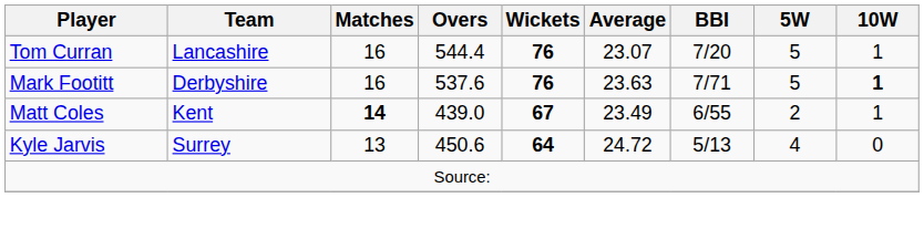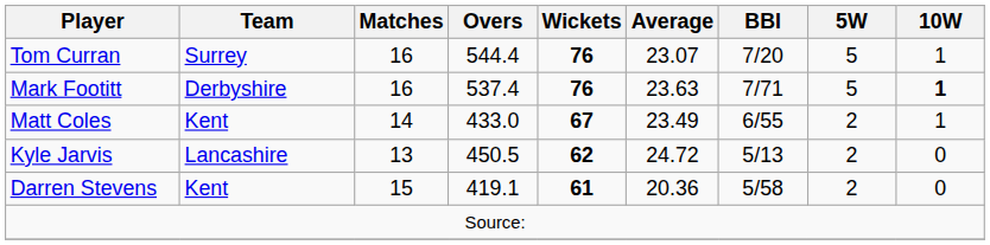 <table class="wikitable" style="text-align:center;">
 <tr>
 <th width=125>Player</th>
 <th width=125>Team</th>
 <th width=60>Matches</th>
 <th width=60>Overs</th>
 <th width=60>Wickets</th>
 <th width=60>Average</th>
 <th width=60>BBI</th>
 <th width=60>5W</th>
 <th width=60>10W</th>
 </tr>
 <tr>
 <td align="left"><a href='#'>Tom Curran</a></td>
-<td align="left"><a href='#'>Lancashire</a></td>
+<td align="left"><a href='#'>Surrey</a></td>
 <td>16</td>
 <td>544.4</td>
 <td><strong>76</strong></td>
 <td>23.07</td>
 <td>7/20</td>
 <td>5</td>
 <td>1</td>
 </tr>
 <tr>
 <td align="left"><a href='#'>Mark Footitt</a></td>
 <td align="left"><a href='#'>Derbyshire</a></td>
 <td>16</td>
-<td>537.6</td>
+<td>537.4</td>
 <td><strong>76</strong></td>
 <td>23.63</td>
 <td>7/71</td>
 <td>5</td>
 <td><strong>1</strong></td>
 </tr>
 <tr>
 <td align="left"><a href='#'>Matt Coles</a></td>
 <td align="left"><a href='#'>Kent</a></td>
-<td><strong>14</strong></td>
-<td>439.0</td>
+<td>14</td>
+<td>433.0</td>
 <td><strong>67</strong></td>
 <td>23.49</td>
 <td>6/55</td>
 <td>2</td>
 <td>1</td>
 </tr>
 <tr>
 <td align="left"><a href='#'>Kyle Jarvis</a></td>
-<td align="left"><a href='#'>Surrey</a></td>
+<td align="left"><a href='#'>Lancashire</a></td>
 <td>13</td>
-<td>450.6</td>
-<td><strong>64</strong></td>
+<td>450.5</td>
+<td><strong>62</strong></td>
 <td>24.72</td>
 <td>5/13</td>
-<td>4</td>
+<td>2</td>
+<td>0</td>
+</tr>
+<tr>
+<td align="left"><a href='#'>Darren Stevens</a></td>
+<td align="left"><a href='#'>Kent</a></td>
+<td>15</td>
+<td>419.1</td>
+<td><strong>61</strong></td>
+<td>20.36</td>
+<td>5/58</td>
+<td>2</td>
 <td>0</td>
 </tr>
 <tr>
 <td colspan=9><small>Source:</small></td>
 </tr>
 <tr>
 </tr>
 </table>
